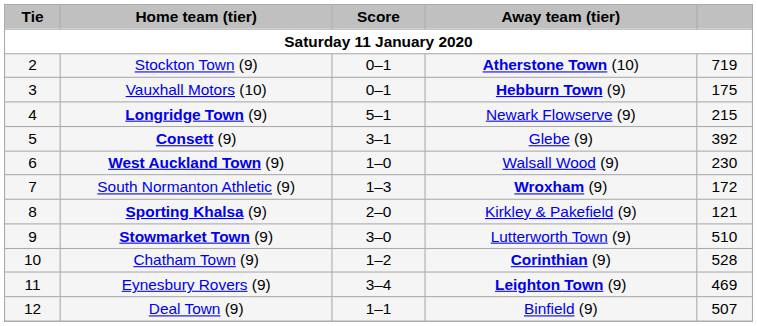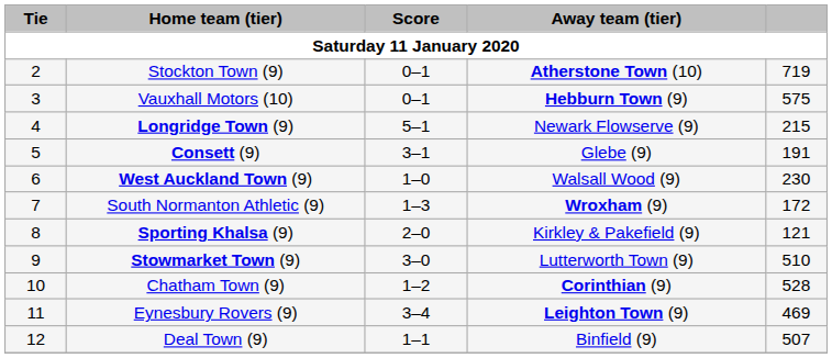 <table class="wikitable" style="width: 700px; background:WhiteSmoke; text-align:center; font-size:90%">
 <tr>
 <td scope="col" style="width:  7.50%; background:silver;"><strong>Tie</strong></td>
 <td scope="col" style="width: 36.25%; background:silver;"><strong>Home team (tier)</strong></td>
 <td scope="col" style="width: 12.50%; background:silver;"><strong>Score</strong></td>
 <td scope="col" style="width: 36.25%; background:silver;"><strong>Away team (tier)</strong></td>
 <td scope="col" style="width:  7.50%; background:silver;"><strong></strong></td>
 </tr>
 <tr>
 <td colspan="5" style= background:White><strong>Saturday 11 January 2020</strong></td>
 </tr>
 <tr>
 <td>2</td>
 <td><a href='#'>Stockton Town</a> (9)</td>
 <td>0–1</td>
 <td><strong><a href='#'>Atherstone Town</a></strong> (10)</td>
 <td>719</td>
 </tr>
 <tr>
 <td>3</td>
 <td><a href='#'>Vauxhall Motors</a> (10)</td>
 <td>0–1</td>
 <td><strong><a href='#'>Hebburn Town</a></strong> (9)</td>
-<td>175</td>
+<td>575</td>
 </tr>
 <tr>
 <td>4</td>
 <td><strong><a href='#'>Longridge Town</a></strong> (9)</td>
 <td>5–1</td>
 <td><a href='#'>Newark Flowserve</a> (9)</td>
 <td>215</td>
 </tr>
 <tr>
 <td>5</td>
 <td><strong><a href='#'>Consett</a></strong> (9)</td>
 <td>3–1</td>
 <td><a href='#'>Glebe</a> (9)</td>
-<td>392</td>
+<td>191</td>
 </tr>
 <tr>
 <td>6</td>
 <td><strong><a href='#'>West Auckland Town</a></strong> (9)</td>
 <td>1–0</td>
 <td><a href='#'>Walsall Wood</a> (9)</td>
 <td>230</td>
 </tr>
 <tr>
 <td>7</td>
 <td><a href='#'>South Normanton Athletic</a> (9)</td>
 <td>1–3</td>
 <td><strong><a href='#'>Wroxham</a></strong> (9)</td>
 <td>172</td>
 </tr>
 <tr>
 <td>8</td>
 <td><strong><a href='#'>Sporting Khalsa</a></strong> (9)</td>
 <td>2–0 </td>
 <td><a href='#'>Kirkley & Pakefield</a> (9)</td>
 <td>121</td>
 </tr>
 <tr>
 <td>9</td>
 <td><strong><a href='#'>Stowmarket Town</a></strong> (9)</td>
 <td>3–0</td>
 <td><a href='#'>Lutterworth Town</a> (9)</td>
 <td>510</td>
 </tr>
 <tr>
 <td>10</td>
 <td><a href='#'>Chatham Town</a> (9)</td>
 <td>1–2 </td>
 <td><strong><a href='#'>Corinthian</a></strong> (9)</td>
 <td>528</td>
 </tr>
 <tr>
 <td>11</td>
 <td><a href='#'>Eynesbury Rovers</a> (9)</td>
 <td>3–4</td>
 <td><strong><a href='#'>Leighton Town</a></strong> (9)</td>
 <td>469</td>
 </tr>
 <tr>
 <td>12</td>
 <td><a href='#'>Deal Town</a> (9)</td>
 <td>1–1</td>
 <td><a href='#'>Binfield</a> (9)</td>
 <td>507</td>
 </tr>
 <tr>
 </tr>
 </table>
